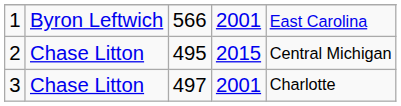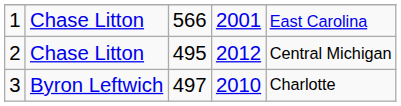 <table class="wikitable">
 <tr>
 </tr>
 <tr>
 <td>1</td>
-<td><a href='#'>Byron Leftwich</a></td>
+<td><a href='#'>Chase Litton</a></td>
 <td><abbr>566</abbr></td>
 <td><a href='#'>2001</a></td>
 <td style="font-size:80%;"><a href='#'>East Carolina</a></td>
 </tr>
 <tr>
 <td>2</td>
 <td><a href='#'>Chase Litton</a></td>
 <td><abbr>495</abbr></td>
-<td><a href='#'>2015</a></td>
+<td><a href='#'>2012</a></td>
 <td style="font-size:80%;">Central Michigan</td>
 </tr>
 <tr>
 <td>3</td>
-<td><a href='#'>Chase Litton</a></td>
+<td><a href='#'>Byron Leftwich</a></td>
 <td><abbr>497</abbr></td>
-<td><a href='#'>2001</a></td>
+<td><a href='#'>2010</a></td>
 <td style="font-size:80%;">Charlotte</td>
 </tr>
 </table>
